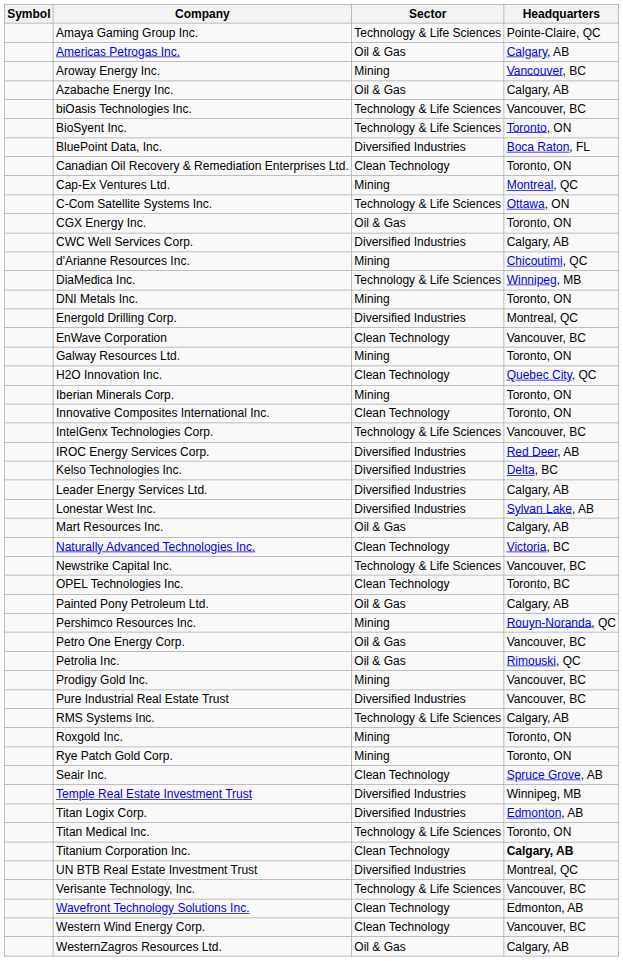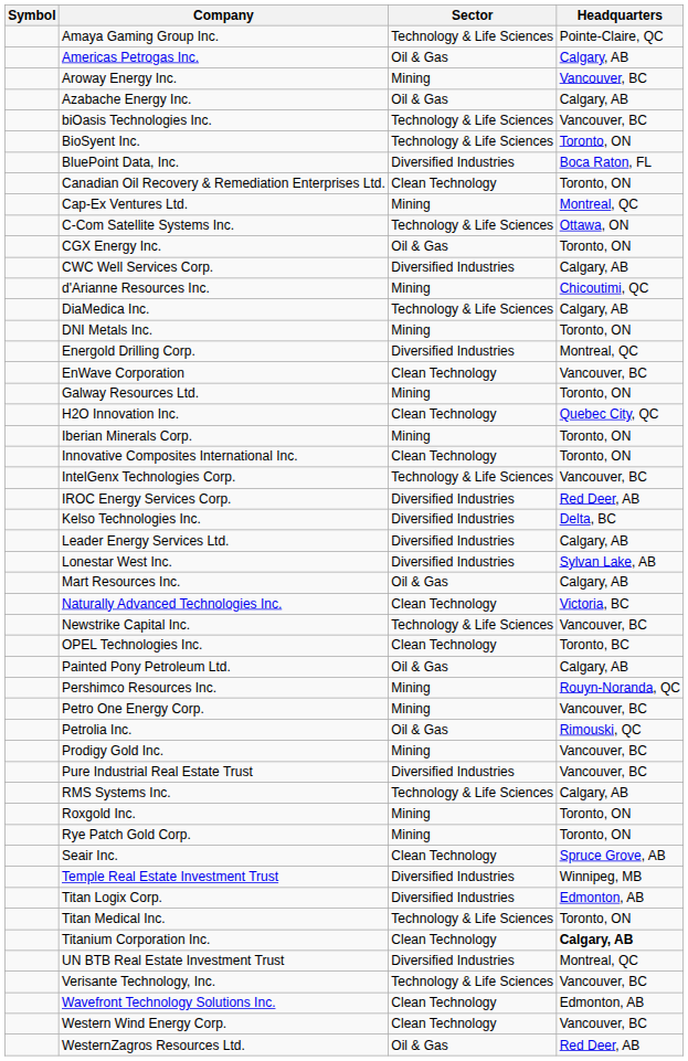 <table class="wikitable sortable">
 <tr>
 <th>Symbol</th>
 <th>Company</th>
 <th>Sector</th>
 <th>Headquarters</th>
 </tr>
 <tr>
 <td></td>
 <td>Amaya Gaming Group Inc.</td>
 <td>Technology & Life Sciences</td>
 <td>Pointe-Claire, QC</td>
 </tr>
 <tr>
 <td></td>
 <td><a href='#'>Americas Petrogas Inc.</a></td>
 <td>Oil & Gas</td>
 <td><a href='#'>Calgary</a>, AB</td>
 </tr>
 <tr>
 <td></td>
 <td>Aroway Energy Inc.</td>
 <td>Mining</td>
 <td><a href='#'>Vancouver</a>, BC</td>
 </tr>
 <tr>
 <td></td>
 <td>Azabache Energy Inc.</td>
 <td>Oil & Gas</td>
 <td>Calgary, AB</td>
 </tr>
 <tr>
 <td></td>
 <td>biOasis Technologies Inc.</td>
 <td>Technology & Life Sciences</td>
 <td>Vancouver, BC</td>
 </tr>
 <tr>
 <td></td>
 <td>BioSyent Inc.</td>
 <td>Technology & Life Sciences</td>
 <td><a href='#'>Toronto</a>, ON</td>
 </tr>
 <tr>
 <td></td>
 <td>BluePoint Data, Inc.</td>
 <td>Diversified Industries</td>
 <td><a href='#'>Boca Raton</a>, FL</td>
 </tr>
 <tr>
 <td></td>
 <td>Canadian Oil Recovery & Remediation Enterprises Ltd.</td>
 <td>Clean Technology</td>
 <td>Toronto, ON</td>
 </tr>
 <tr>
 <td></td>
 <td>Cap-Ex Ventures Ltd.</td>
 <td>Mining</td>
 <td><a href='#'>Montreal</a>, QC</td>
 </tr>
 <tr>
 <td></td>
 <td>C-Com Satellite Systems Inc.</td>
 <td>Technology & Life Sciences</td>
 <td><a href='#'>Ottawa</a>, ON</td>
 </tr>
 <tr>
 <td></td>
 <td>CGX Energy Inc.</td>
 <td>Oil & Gas</td>
 <td>Toronto, ON</td>
 </tr>
 <tr>
 <td></td>
 <td>CWC Well Services Corp.</td>
 <td>Diversified Industries</td>
 <td>Calgary, AB</td>
 </tr>
 <tr>
 <td></td>
 <td>d'Arianne Resources Inc.</td>
 <td>Mining</td>
 <td><a href='#'>Chicoutimi</a>, QC</td>
 </tr>
 <tr>
 <td></td>
 <td>DiaMedica Inc.</td>
 <td>Technology & Life Sciences</td>
-<td><a href='#'>Winnipeg</a>, MB</td>
+<td>Calgary, AB</td>
 </tr>
 <tr>
 <td></td>
 <td>DNI Metals Inc.</td>
 <td>Mining</td>
 <td>Toronto, ON</td>
 </tr>
 <tr>
 <td></td>
 <td>Energold Drilling Corp.</td>
 <td>Diversified Industries</td>
 <td>Montreal, QC</td>
 </tr>
 <tr>
 <td></td>
 <td>EnWave Corporation</td>
 <td>Clean Technology</td>
 <td>Vancouver, BC</td>
 </tr>
 <tr>
 <td></td>
 <td>Galway Resources Ltd.</td>
 <td>Mining</td>
 <td>Toronto, ON</td>
 </tr>
 <tr>
 <td></td>
 <td>H2O Innovation Inc.</td>
 <td>Clean Technology</td>
 <td><a href='#'>Quebec City</a>, QC</td>
 </tr>
 <tr>
 <td></td>
 <td>Iberian Minerals Corp.</td>
 <td>Mining</td>
 <td>Toronto, ON</td>
 </tr>
 <tr>
 <td></td>
 <td>Innovative Composites International Inc.</td>
 <td>Clean Technology</td>
 <td>Toronto, ON</td>
 </tr>
 <tr>
 <td></td>
 <td>IntelGenx Technologies Corp.</td>
 <td>Technology & Life Sciences</td>
 <td>Vancouver, BC</td>
 </tr>
 <tr>
 <td></td>
 <td>IROC Energy Services Corp.</td>
 <td>Diversified Industries</td>
 <td><a href='#'>Red Deer</a>, AB</td>
 </tr>
 <tr>
 <td></td>
 <td>Kelso Technologies Inc.</td>
 <td>Diversified Industries</td>
 <td><a href='#'>Delta</a>, BC</td>
 </tr>
 <tr>
 <td></td>
 <td>Leader Energy Services Ltd.</td>
 <td>Diversified Industries</td>
 <td>Calgary, AB</td>
 </tr>
 <tr>
 <td></td>
 <td>Lonestar West Inc.</td>
 <td>Diversified Industries</td>
 <td><a href='#'>Sylvan Lake</a>, AB</td>
 </tr>
 <tr>
 <td></td>
 <td>Mart Resources Inc.</td>
 <td>Oil & Gas</td>
 <td>Calgary, AB</td>
 </tr>
 <tr>
 <td></td>
 <td><a href='#'>Naturally Advanced Technologies Inc.</a></td>
 <td>Clean Technology</td>
 <td><a href='#'>Victoria</a>, BC</td>
 </tr>
 <tr>
 <td></td>
 <td>Newstrike Capital Inc.</td>
 <td>Technology & Life Sciences</td>
 <td>Vancouver, BC</td>
 </tr>
 <tr>
 <td></td>
 <td>OPEL Technologies Inc.</td>
 <td>Clean Technology</td>
 <td>Toronto, BC</td>
 </tr>
 <tr>
 <td></td>
 <td>Painted Pony Petroleum Ltd.</td>
 <td>Oil & Gas</td>
 <td>Calgary, AB</td>
 </tr>
 <tr>
 <td></td>
 <td>Pershimco Resources Inc.</td>
 <td>Mining</td>
 <td><a href='#'>Rouyn-Noranda</a>, QC</td>
 </tr>
 <tr>
 <td></td>
 <td>Petro One Energy Corp.</td>
-<td>Oil & Gas</td>
+<td>Mining</td>
 <td>Vancouver, BC</td>
 </tr>
 <tr>
 <td></td>
 <td>Petrolia Inc.</td>
 <td>Oil & Gas</td>
 <td><a href='#'>Rimouski</a>, QC</td>
 </tr>
 <tr>
 <td></td>
 <td>Prodigy Gold Inc.</td>
 <td>Mining</td>
 <td>Vancouver, BC</td>
 </tr>
 <tr>
 <td></td>
 <td>Pure Industrial Real Estate Trust</td>
 <td>Diversified Industries</td>
 <td>Vancouver, BC</td>
 </tr>
 <tr>
 <td></td>
 <td>RMS Systems Inc.</td>
 <td>Technology & Life Sciences</td>
 <td>Calgary, AB</td>
 </tr>
 <tr>
 <td></td>
 <td>Roxgold Inc.</td>
 <td>Mining</td>
 <td>Toronto, ON</td>
 </tr>
 <tr>
 <td></td>
 <td>Rye Patch Gold Corp.</td>
 <td>Mining</td>
 <td>Toronto, ON</td>
 </tr>
 <tr>
 <td></td>
 <td>Seair Inc.</td>
 <td>Clean Technology</td>
 <td><a href='#'>Spruce Grove</a>, AB</td>
 </tr>
 <tr>
 <td></td>
 <td><a href='#'>Temple Real Estate Investment Trust</a></td>
 <td>Diversified Industries</td>
 <td>Winnipeg, MB</td>
 </tr>
 <tr>
 <td></td>
 <td>Titan Logix Corp.</td>
 <td>Diversified Industries</td>
 <td><a href='#'>Edmonton</a>, AB</td>
 </tr>
 <tr>
 <td></td>
 <td>Titan Medical Inc.</td>
 <td>Technology & Life Sciences</td>
 <td>Toronto, ON</td>
 </tr>
 <tr>
 <td></td>
 <td>Titanium Corporation Inc.</td>
 <td>Clean Technology</td>
 <td><strong>Calgary, AB</strong></td>
 </tr>
 <tr>
 <td></td>
 <td>UN BTB Real Estate Investment Trust</td>
 <td>Diversified Industries</td>
 <td>Montreal, QC</td>
 </tr>
 <tr>
 <td></td>
 <td>Verisante Technology, Inc.</td>
 <td>Technology & Life Sciences</td>
 <td>Vancouver, BC</td>
 </tr>
 <tr>
 <td></td>
 <td><a href='#'>Wavefront Technology Solutions Inc.</a></td>
 <td>Clean Technology</td>
 <td>Edmonton, AB</td>
 </tr>
 <tr>
 <td></td>
 <td>Western Wind Energy Corp.</td>
 <td>Clean Technology</td>
 <td>Vancouver, BC</td>
 </tr>
 <tr>
 <td></td>
 <td>WesternZagros Resources Ltd.</td>
 <td>Oil & Gas</td>
-<td>Calgary, AB</td>
+<td><a href='#'>Red Deer</a>, AB</td>
 </tr>
 </table>
